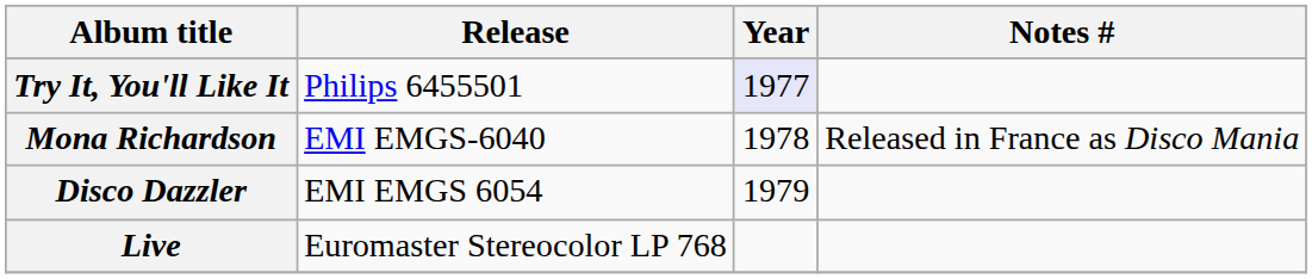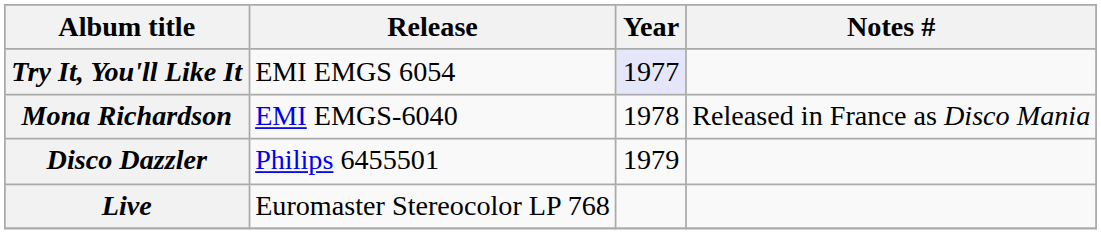 <table class="wikitable plainrowheaders sortable">
 <tr>
 <th scope="col">Album title</th>
 <th scope="col">Release</th>
 <th scope="col">Year</th>
 <th scope="col" class="unsortable">Notes #</th>
 </tr>
 <tr>
 <th scope="row"><em>Try It, You'll Like It</em></th>
-<td><a href='#'>Philips</a> 6455501</td>
+<td>EMI EMGS 6054</td>
 <td style="background: lavender;">1977</td>
 <td></td>
 </tr>
 <tr>
 <th scope="row"><em>Mona Richardson</em></th>
 <td><a href='#'>EMI</a> EMGS-6040</td>
 <td>1978</td>
 <td>Released in France as <em>Disco Mania</em></td>
 </tr>
 <tr>
 <th scope="row"><em>Disco Dazzler</em></th>
-<td>EMI EMGS 6054</td>
+<td><a href='#'>Philips</a> 6455501</td>
 <td>1979</td>
 <td></td>
 </tr>
 <tr>
 <th scope="row"><em>Live</em></th>
 <td>Euromaster Stereocolor  LP 768</td>
 <td></td>
 <td></td>
 </tr>
 <tr>
 </tr>
 </table>
